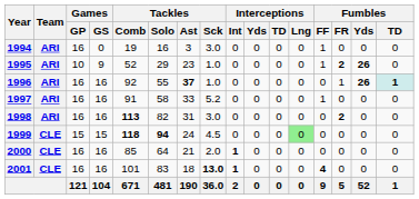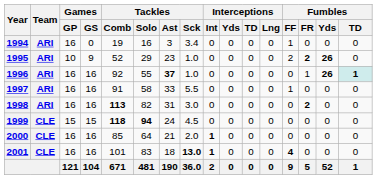 <table class="wikitable" style="text-align:center">
 <tr>
 <th rowspan="2">Year</th>
 <th rowspan="2">Team</th>
 <th colspan="2">Games</th>
 <th colspan="4">Tackles</th>
 <th colspan="4">Interceptions</th>
 <th colspan="4">Fumbles</th>
 </tr>
 <tr>
 <th>GP</th>
 <th>GS</th>
 <th>Comb</th>
 <th>Solo</th>
 <th>Ast</th>
 <th>Sck</th>
 <th>Int</th>
 <th>Yds</th>
 <th>TD</th>
 <th>Lng</th>
 <th>FF</th>
 <th>FR</th>
 <th>Yds</th>
 <th>TD</th>
 </tr>
 <tr>
 <th><a href='#'>1994</a></th>
 <th><a href='#'>ARI</a></th>
 <td>16</td>
 <td>0</td>
 <td>19</td>
 <td>16</td>
 <td>3</td>
-<td>3.0</td>
+<td>3.4</td>
 <td>0</td>
 <td>0</td>
 <td>0</td>
 <td>0</td>
 <td>1</td>
 <td>0</td>
 <td>0</td>
 <td>0</td>
 </tr>
 <tr>
 <th><a href='#'>1995</a></th>
 <th><a href='#'>ARI</a></th>
 <td>10</td>
 <td>9</td>
 <td>52</td>
 <td>29</td>
 <td>23</td>
 <td>1.0</td>
 <td>0</td>
 <td>0</td>
 <td>0</td>
 <td>0</td>
-<td>1</td>
+<td>2</td>
 <td><strong>2</strong></td>
 <td><strong>26</strong></td>
 <td>0</td>
 </tr>
 <tr>
 <th><a href='#'>1996</a></th>
 <th><a href='#'>ARI</a></th>
 <td>16</td>
 <td>16</td>
 <td>92</td>
 <td>55</td>
 <td><strong>37</strong></td>
 <td>1.0</td>
 <td>0</td>
 <td>0</td>
 <td>0</td>
 <td>0</td>
 <td>0</td>
 <td>1</td>
 <td><strong>26</strong></td>
 <td style="background:#cfecec; width:3em;"><strong>1</strong></td>
 </tr>
 <tr>
 <th><a href='#'>1997</a></th>
 <th><a href='#'>ARI</a></th>
 <td>16</td>
 <td>16</td>
 <td>91</td>
 <td>58</td>
 <td>33</td>
-<td>5.2</td>
+<td>5.5</td>
 <td>0</td>
 <td>0</td>
 <td>0</td>
 <td>0</td>
 <td>1</td>
 <td>0</td>
 <td>0</td>
 <td>0</td>
 </tr>
 <tr>
 <th><a href='#'>1998</a></th>
 <th><a href='#'>ARI</a></th>
 <td>16</td>
 <td>16</td>
 <td><strong>113</strong></td>
 <td>82</td>
 <td>31</td>
 <td>3.0</td>
 <td>0</td>
 <td>0</td>
 <td>0</td>
 <td>0</td>
 <td>0</td>
 <td><strong>2</strong></td>
 <td>0</td>
 <td>0</td>
 </tr>
 <tr>
 <th><a href='#'>1999</a></th>
 <th><a href='#'>CLE</a></th>
 <td>15</td>
 <td>15</td>
 <td><strong>118</strong></td>
 <td><strong>94</strong></td>
 <td>24</td>
 <td>4.5</td>
 <td>0</td>
 <td>0</td>
 <td>0</td>
-<td style="background: lightgreen;">0</td>
+<td>0</td>
 <td>0</td>
 <td>0</td>
 <td>0</td>
 <td>0</td>
 </tr>
 <tr>
 <th><a href='#'>2000</a></th>
 <th><a href='#'>CLE</a></th>
 <td>16</td>
 <td>16</td>
 <td>85</td>
 <td>64</td>
 <td>21</td>
 <td>2.0</td>
 <td><strong>1</strong></td>
 <td>0</td>
 <td>0</td>
 <td>0</td>
 <td>0</td>
 <td>0</td>
 <td>0</td>
 <td>0</td>
 </tr>
 <tr>
 <th><a href='#'>2001</a></th>
 <th><a href='#'>CLE</a></th>
 <td>16</td>
 <td>16</td>
 <td>101</td>
 <td>83</td>
 <td>18</td>
 <td><strong>13.0</strong></td>
 <td><strong>1</strong></td>
 <td>0</td>
 <td>0</td>
 <td>0</td>
 <td><strong>4</strong></td>
 <td>0</td>
 <td>0</td>
 <td>0</td>
 </tr>
 <tr>
 <th colspan="2"></th>
 <th>121</th>
 <th>104</th>
 <th>671</th>
 <th>481</th>
 <th>190</th>
 <th>36.0</th>
 <th>2</th>
 <th>0</th>
 <th>0</th>
 <th>0</th>
 <th>9</th>
 <th>5</th>
 <th>52</th>
 <th>1</th>
 </tr>
 </table>
